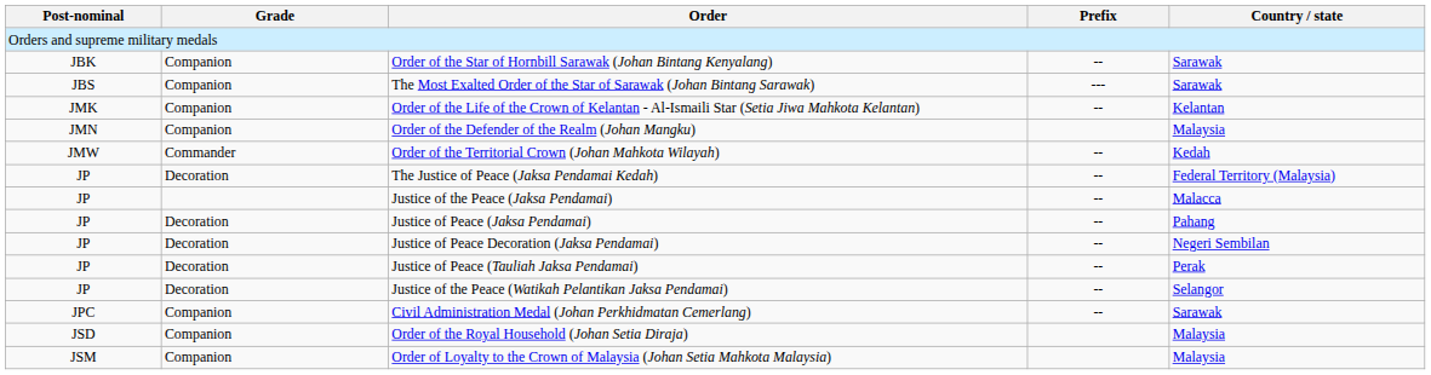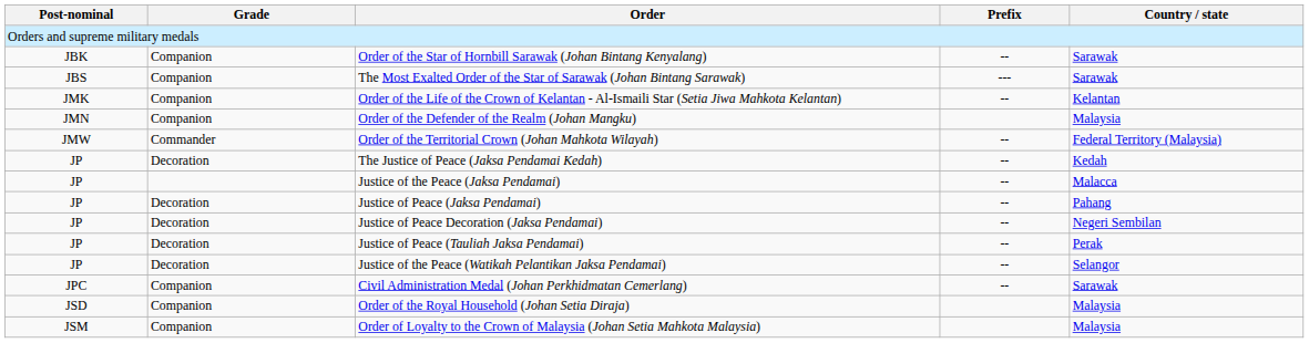 <table class="wikitable" width=100%>
 <tr>
 <th width=11%>Post-nominal</th>
 <th width=16%>Grade</th>
 <th>Order</th>
 <th width=10%>Prefix</th>
 <th width=18%>Country / state</th>
 </tr>
 <tr>
 <td colspan=5 style="background-color:#cceeff">Orders and supreme military medals</td>
 </tr>
 <tr>
 <td align=center>JBK</td>
 <td>Companion</td>
 <td><a href='#'>Order of the Star of Hornbill Sarawak</a> (<em>Johan Bintang Kenyalang</em>)</td>
 <td align=center>--</td>
 <td> <a href='#'>Sarawak</a></td>
 </tr>
 <tr>
 <td align=center>JBS</td>
 <td>Companion</td>
 <td>The <a href='#'>Most Exalted Order of the Star of Sarawak</a> (<em>Johan Bintang Sarawak</em>)</td>
 <td align=center>---</td>
 <td> <a href='#'>Sarawak</a></td>
 </tr>
 <tr>
 <td align=center>JMK</td>
 <td>Companion</td>
 <td><a href='#'>Order of the Life of the Crown of Kelantan</a> - Al-Ismaili Star (<em>Setia Jiwa Mahkota Kelantan</em>)</td>
 <td align=center>--</td>
 <td> <a href='#'>Kelantan</a></td>
 </tr>
 <tr>
 <td align=center>JMN</td>
 <td>Companion</td>
 <td><a href='#'>Order of the Defender of the Realm</a> (<em>Johan Mangku</em>)</td>
 <td></td>
 <td> <a href='#'>Malaysia</a></td>
 </tr>
 <tr>
 <td align=center>JMW</td>
 <td>Commander</td>
 <td><a href='#'>Order of the Territorial Crown</a> (<em>Johan Mahkota Wilayah</em>)</td>
 <td align=center>--</td>
-<td> <a href='#'>Kedah</a></td>
+<td> <a href='#'>Federal Territory (Malaysia)</a></td>
 </tr>
 <tr>
 <td align=center>JP</td>
 <td>Decoration</td>
 <td>The Justice of Peace (<em>Jaksa Pendamai Kedah</em>)</td>
 <td align=center>--</td>
-<td> <a href='#'>Federal Territory (Malaysia)</a></td>
+<td> <a href='#'>Kedah</a></td>
 </tr>
 <tr>
 <td align=center>JP</td>
 <td></td>
 <td>Justice of the Peace (<em>Jaksa Pendamai</em>)</td>
 <td align=center>--</td>
 <td> <a href='#'>Malacca</a></td>
 </tr>
 <tr>
 <td align=center>JP</td>
 <td>Decoration</td>
 <td>Justice of Peace (<em>Jaksa Pendamai</em>)</td>
 <td align=center>--</td>
 <td> <a href='#'>Pahang</a></td>
 </tr>
 <tr>
 <td align=center>JP</td>
 <td>Decoration</td>
 <td>Justice of Peace Decoration (<em>Jaksa Pendamai</em>)</td>
 <td align=center>--</td>
 <td> <a href='#'>Negeri Sembilan</a></td>
 </tr>
 <tr>
 <td align=center>JP</td>
 <td>Decoration</td>
 <td>Justice of Peace (<em>Tauliah Jaksa Pendamai</em>)</td>
 <td align=center>--</td>
 <td> <a href='#'>Perak</a></td>
 </tr>
 <tr>
 <td align=center>JP</td>
 <td>Decoration</td>
 <td>Justice of the Peace (<em>Watikah Pelantikan Jaksa Pendamai</em>)</td>
 <td align=center>--</td>
 <td> <a href='#'>Selangor</a></td>
 </tr>
 <tr>
 <td align=center>JPC</td>
 <td>Companion</td>
 <td><a href='#'>Civil Administration Medal</a> (<em>Johan Perkhidmatan Cemerlang</em>)</td>
 <td align=center>--</td>
 <td> <a href='#'>Sarawak</a></td>
 </tr>
 <tr>
 <td align=center>JSD</td>
 <td>Companion</td>
 <td><a href='#'>Order of the Royal Household</a>  (<em>Johan Setia Diraja</em>)</td>
 <td></td>
 <td> <a href='#'>Malaysia</a></td>
 </tr>
 <tr>
 <td align=center>JSM</td>
 <td>Companion</td>
 <td><a href='#'>Order of Loyalty to the Crown of Malaysia</a> (<em>Johan Setia Mahkota Malaysia</em>)</td>
 <td></td>
 <td> <a href='#'>Malaysia</a></td>
 </tr>
 </table>
